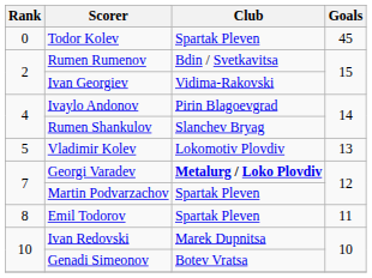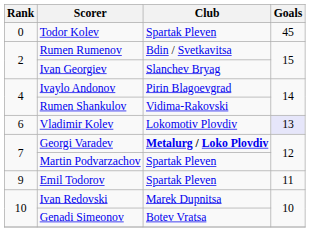 <table class="wikitable" style="text-align:center">
 <tr>
 <th>Rank</th>
 <th>Scorer</th>
 <th>Club</th>
 <th>Goals</th>
 </tr>
 <tr>
 <td rowspan="1">0</td>
 <td align="left"> <a href='#'>Todor Kolev</a></td>
 <td align="left"><a href='#'>Spartak Pleven</a></td>
 <td rowspan="1">45</td>
 </tr>
 <tr>
 <td rowspan="2">2</td>
 <td align="left"> <a href='#'>Rumen Rumenov</a></td>
 <td align="left"><a href='#'>Bdin</a> / <a href='#'>Svetkavitsa</a></td>
 <td rowspan="2">15</td>
 </tr>
 <tr>
 <td align="left"> <a href='#'>Ivan Georgiev</a></td>
-<td align="left"><a href='#'>Vidima-Rakovski</a></td>
+<td align="left"><a href='#'>Slanchev Bryag</a></td>
 </tr>
 <tr>
 <td rowspan="2">4</td>
 <td align="left"> <a href='#'>Ivaylo Andonov</a></td>
 <td align="left"><a href='#'>Pirin Blagoevgrad</a></td>
 <td rowspan="2">14</td>
 </tr>
 <tr>
 <td align="left"> <a href='#'>Rumen Shankulov</a></td>
-<td align="left"><a href='#'>Slanchev Bryag</a></td>
+<td align="left"><a href='#'>Vidima-Rakovski</a></td>
 </tr>
 <tr>
-<td rowspan="1">5</td>
+<td rowspan="1">6</td>
 <td align="left"> <a href='#'>Vladimir Kolev</a></td>
 <td align="left"><a href='#'>Lokomotiv Plovdiv</a></td>
-<td rowspan="1">13</td>
+<td rowspan="1" style="background: lavender;">13</td>
 </tr>
 <tr>
 <td rowspan="2">7</td>
 <td align="left"> <a href='#'>Georgi Varadev</a></td>
 <td align="left"><strong><a href='#'>Metalurg</a> / <a href='#'>Loko Plovdiv</a></strong></td>
 <td rowspan="2">12</td>
 </tr>
 <tr>
 <td align="left"> <a href='#'>Martin Podvarzachov</a></td>
 <td align="left"><a href='#'>Spartak Pleven</a></td>
 </tr>
 <tr>
-<td rowspan="1">8</td>
+<td rowspan="1">9</td>
 <td align="left"> <a href='#'>Emil Todorov</a></td>
 <td align="left"><a href='#'>Spartak Pleven</a></td>
 <td rowspan="1">11</td>
 </tr>
 <tr>
 <td rowspan="2">10</td>
 <td align="left"> <a href='#'>Ivan Redovski</a></td>
 <td align="left"><a href='#'>Marek Dupnitsa</a></td>
 <td rowspan="2">10</td>
 </tr>
 <tr>
 <td align="left"> <a href='#'>Genadi Simeonov</a></td>
 <td align="left"><a href='#'>Botev Vratsa</a></td>
 </tr>
 <tr>
 </tr>
 </table>
